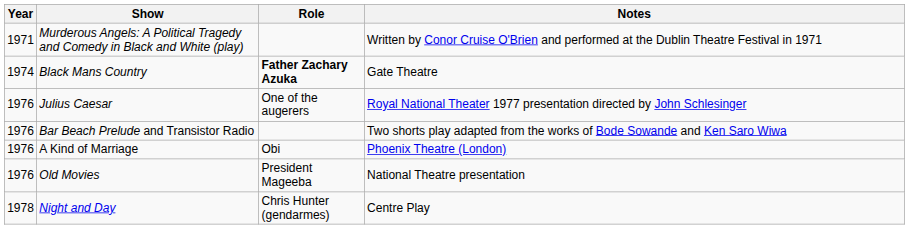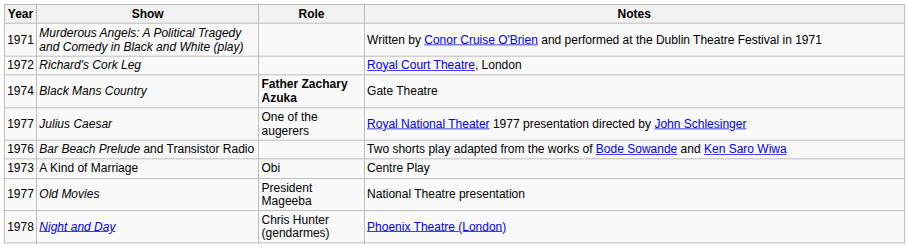 <table class="wikitable sortable" style="width:95%;">
 <tr>
 <th>Year</th>
 <th>Show</th>
 <th>Role</th>
 <th width="60%" class="unsortable">Notes</th>
 </tr>
 <tr>
 <td style="text-align:center;">1971</td>
 <td><em>Murderous Angels: A Political Tragedy and Comedy in Black and White (play)</em></td>
 <td></td>
 <td>Written by <a href='#'>Conor Cruise O'Brien</a> and performed at the Dublin Theatre Festival in 1971</td>
 </tr>
 <tr>
+<td style="text-align:center;">1972</td>
+<td><em>Richard's Cork Leg</em></td>
+<td></td>
+<td><a href='#'>Royal Court Theatre</a>, London</td>
+</tr>
+<tr>
 <td style="text-align:center;">1974</td>
 <td><em>Black Mans Country</em></td>
 <td><strong>Father Zachary Azuka</strong></td>
 <td>Gate Theatre</td>
 </tr>
 <tr>
-<td style="text-align:center;">1976</td>
+<td style="text-align:center;">1977</td>
 <td><em>Julius Caesar</em></td>
 <td>One of the augerers</td>
 <td><a href='#'>Royal National Theater</a> 1977 presentation directed by <a href='#'>John Schlesinger</a></td>
 </tr>
 <tr>
 <td style="text-align:center;">1976</td>
 <td><em>Bar Beach Prelude</em> and Transistor Radio</td>
 <td></td>
 <td>Two shorts play adapted from the works of <a href='#'>Bode Sowande</a> and <a href='#'>Ken Saro Wiwa</a></td>
 </tr>
 <tr>
-<td style="text-align:center;">1976</td>
+<td style="text-align:center;">1973</td>
 <td>A Kind of Marriage</td>
 <td>Obi</td>
-<td><a href='#'>Phoenix Theatre (London)</a></td>
+<td>Centre Play</td>
 </tr>
 <tr>
-<td style="text-align:center;">1976</td>
+<td style="text-align:center;">1977</td>
 <td><em>Old Movies</em></td>
 <td>President Mageeba</td>
 <td>National Theatre presentation</td>
 </tr>
 <tr>
 <td style="text-align:center;">1978</td>
 <td><em><a href='#'>Night and Day</a></em></td>
 <td>Chris Hunter (gendarmes)</td>
-<td>Centre Play</td>
+<td><a href='#'>Phoenix Theatre (London)</a></td>
 </tr>
 </table>
